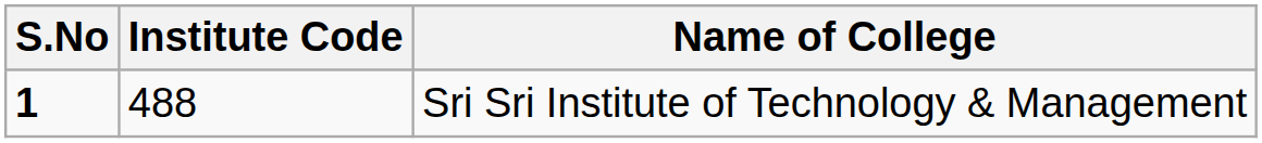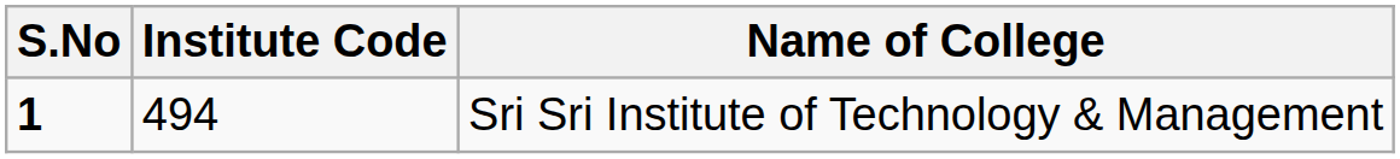 <table class="wikitable sortable">
 <tr>
 <th>S.No</th>
 <th>Institute Code</th>
 <th>Name of College</th>
 </tr>
 <tr>
 <td><strong>1</strong></td>
-<td>488</td>
+<td>494</td>
 <td>Sri Sri Institute of Technology & Management</td>
 </tr>
 </table>
